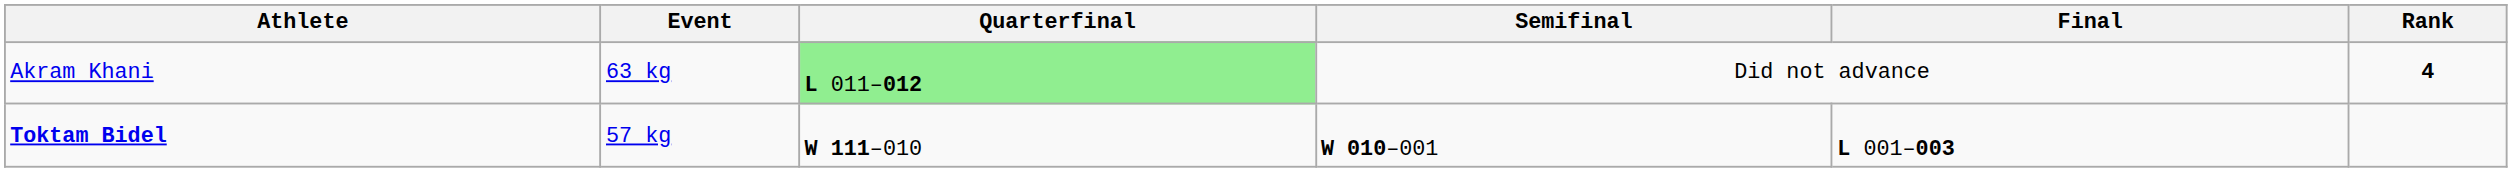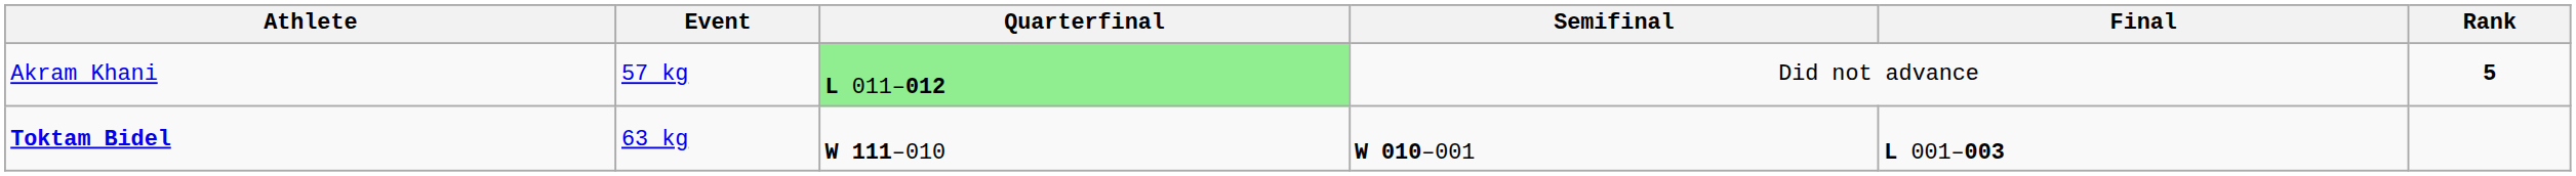 <table class="wikitable" width="85%" style="text-align:left; font-size:90%">
 <tr>
 <th width="15%">Athlete</th>
 <th width="5%">Event</th>
 <th width="13%">Quarterfinal</th>
 <th width="13%">Semifinal</th>
 <th width="13%">Final</th>
 <th width="4%">Rank</th>
 </tr>
 <tr>
 <td><a href='#'>Akram Khani</a></td>
-<td><a href='#'>63 kg</a></td>
+<td><a href='#'>57 kg</a></td>
 <td style="background: lightgreen;"><br><strong>L</strong> 011–<strong>012</strong></td>
 <td align=center colspan=2>Did not advance</td>
-<td align=center><strong>4</strong></td>
+<td align=center><strong>5</strong></td>
 </tr>
 <tr>
 <td><strong><a href='#'>Toktam Bidel</a></strong></td>
-<td><a href='#'>57 kg</a></td>
+<td><a href='#'>63 kg</a></td>
 <td><br><strong>W</strong> <strong>111</strong>–010</td>
 <td><br><strong>W</strong> <strong>010</strong>–001</td>
 <td><br><strong>L</strong> 001–<strong>003</strong></td>
 <td align=center></td>
 </tr>
 </table>
